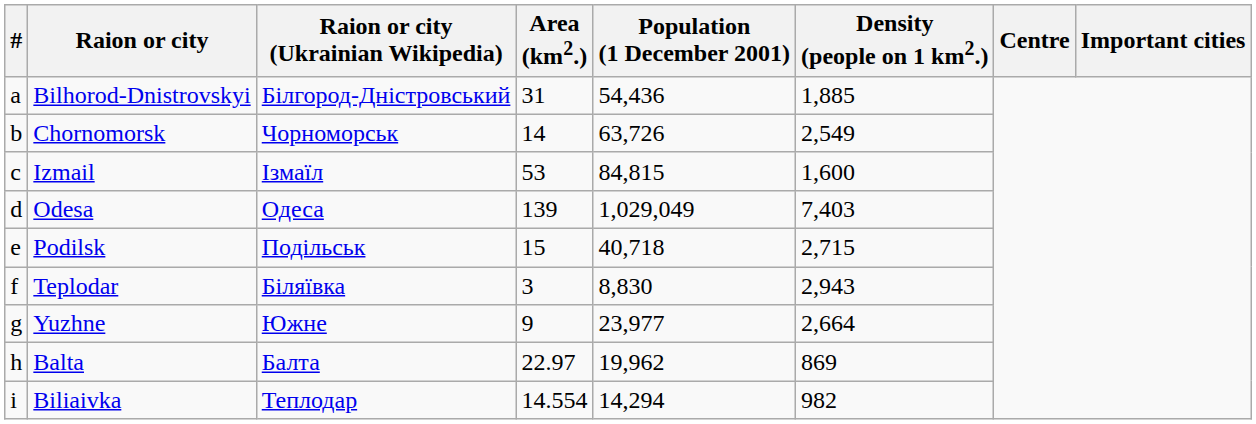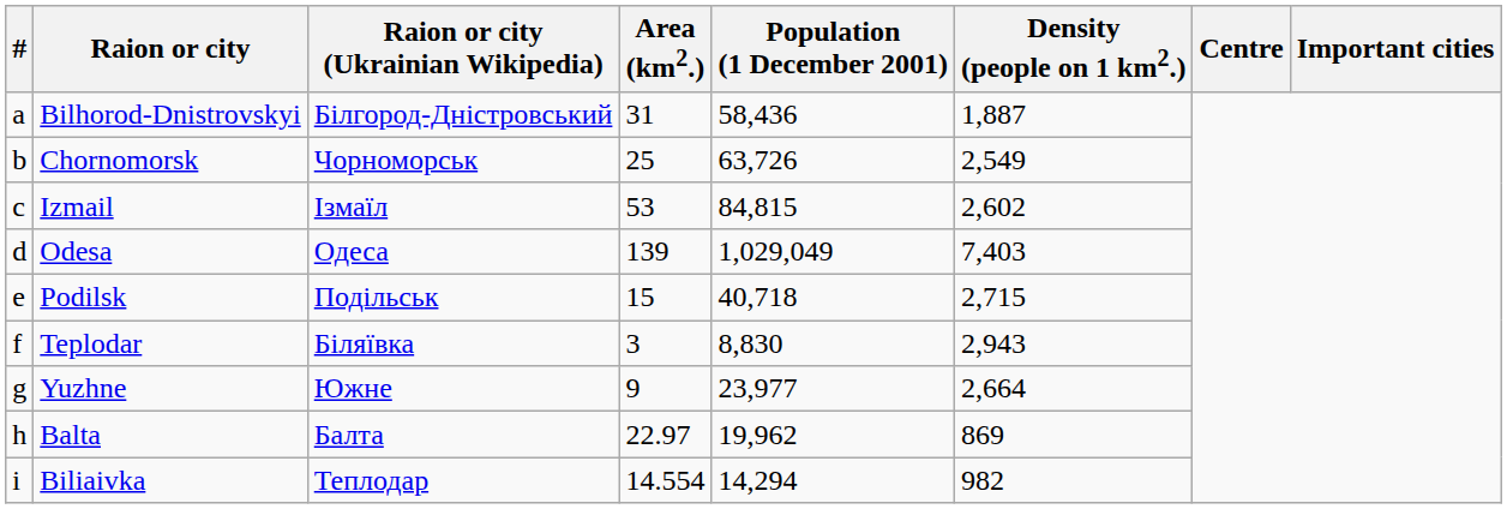 <table class="wikitable">
 <tr>
 <th>#</th>
 <th>Raion or city</th>
 <th>Raion or city<br>(Ukrainian Wikipedia)</th>
 <th>Area<br>(km<sup>2</sup>.)</th>
 <th>Population<br>(1 December 2001)</th>
 <th>Density<br>(people on 1 km<sup>2</sup>.)</th>
 <th>Centre</th>
 <th>Important cities</th>
 </tr>
 <tr>
 <td>a</td>
 <td><a href='#'>Bilhorod-Dnistrovskyi</a></td>
 <td><a href='#'>Білгород-Дністровський</a></td>
 <td>31</td>
-<td>54,436</td>
-<td>1,885</td>
+<td>58,436</td>
+<td>1,887</td>
 </tr>
 <tr>
 <td>b</td>
 <td><a href='#'>Chornomorsk</a></td>
 <td><a href='#'>Чорноморськ</a></td>
-<td>14</td>
+<td>25</td>
 <td>63,726</td>
 <td>2,549</td>
 </tr>
 <tr>
 <td>c</td>
 <td><a href='#'>Izmail</a></td>
 <td><a href='#'>Ізмаїл</a></td>
 <td>53</td>
 <td>84,815</td>
-<td>1,600</td>
+<td>2,602</td>
 </tr>
 <tr>
 <td>d</td>
 <td><a href='#'>Odesa</a></td>
 <td><a href='#'>Одеса</a></td>
 <td>139</td>
 <td>1,029,049</td>
 <td>7,403</td>
 </tr>
 <tr>
 <td>e</td>
 <td><a href='#'>Podilsk</a></td>
 <td><a href='#'>Подільськ</a></td>
 <td>15</td>
 <td>40,718</td>
 <td>2,715</td>
 </tr>
 <tr>
 <td>f</td>
 <td><a href='#'>Teplodar</a></td>
 <td><a href='#'>Біляївка</a></td>
 <td>3</td>
 <td>8,830</td>
 <td>2,943</td>
 </tr>
 <tr>
 <td>g</td>
 <td><a href='#'>Yuzhne</a></td>
 <td><a href='#'>Южне</a></td>
 <td>9</td>
 <td>23,977</td>
 <td>2,664</td>
 </tr>
 <tr>
 <td>h</td>
 <td><a href='#'>Balta</a></td>
 <td><a href='#'>Балта</a></td>
 <td>22.97</td>
 <td>19,962</td>
 <td>869</td>
 </tr>
 <tr>
 <td>i</td>
 <td><a href='#'>Biliaivka</a></td>
 <td><a href='#'>Теплодар</a></td>
 <td>14.554</td>
 <td>14,294</td>
 <td>982</td>
 </tr>
 </table>
